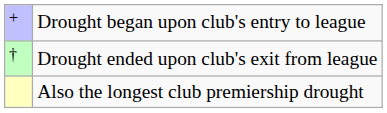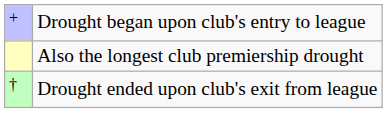 <table class="wikitable">
 <tr>
 <td style="background:#C0C0FF; width:1em"><sup>+</sup></td>
 <td>Drought began upon club's entry to league</td>
 </tr>
 <tr>
+<td style="background:#FFFFC0; width:1em"></td>
+<td>Also the longest club premiership drought</td>
+</tr>
+<tr>
 <td style="background:#C0FFC0; width:1em"><sup>†</sup></td>
 <td>Drought ended upon club's exit from league</td>
 </tr>
-<tr>
-<td style="background:#FFFFC0; width:1em"></td>
-<td>Also the longest club premiership drought</td>
-</tr>
 </table>
